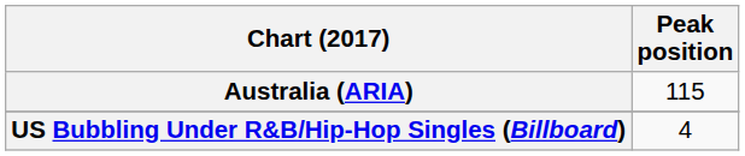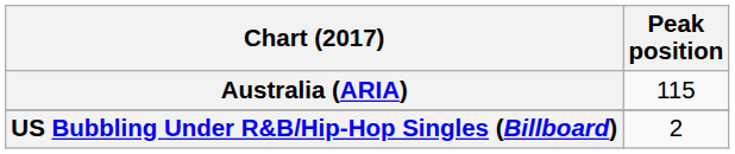 <table class="wikitable sortable plainrowheaders" style="text-align:center;">
 <tr>
 <th>Chart (2017)</th>
 <th>Peak<br>position</th>
 </tr>
 <tr>
 <th scope="row">Australia (<a href='#'>ARIA</a>)</th>
 <td style="text-align:center;">115</td>
 </tr>
 <tr>
 </tr>
 <tr>
 </tr>
 <tr>
 </tr>
 <tr>
 <th scope="row">US <a href='#'>Bubbling Under R&B/Hip-Hop Singles</a> (<a href='#'><em>Billboard</em></a>)</th>
-<td style="text-align:center;">4</td>
+<td style="text-align:center;">2</td>
 </tr>
 </table>
